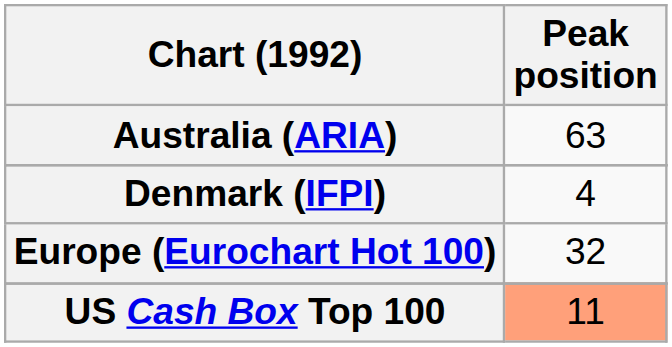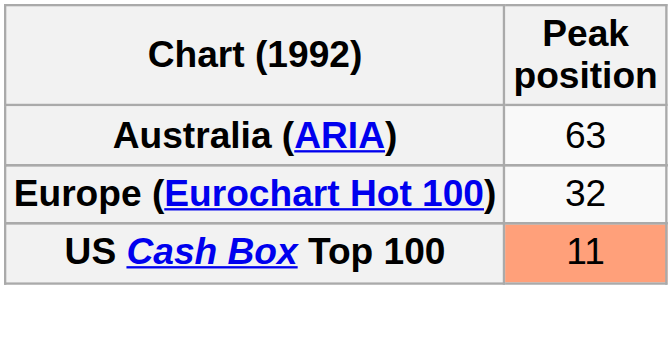 <table class="wikitable sortable plainrowheaders" style="text-align:center">
 <tr>
 <th>Chart (1992)</th>
 <th>Peak<br>position</th>
 </tr>
 <tr>
 <th scope="row">Australia (<a href='#'>ARIA</a>)</th>
 <td>63</td>
 </tr>
 <tr>
 </tr>
 <tr>
 </tr>
 <tr>
-</tr>
-<tr>
-<th scope="row">Denmark (<a href='#'>IFPI</a>)</th>
-<td>4</td>
 </tr>
 <tr>
 <th scope="row">Europe (<a href='#'>Eurochart Hot 100</a>)</th>
 <td>32</td>
 </tr>
 <tr>
 </tr>
 <tr>
 </tr>
 <tr>
 </tr>
 <tr>
 </tr>
 <tr>
 </tr>
 <tr>
 </tr>
 <tr>
 </tr>
 <tr>
 </tr>
 <tr>
 <th scope="row">US <em><a href='#'>Cash Box</a></em> Top 100</th>
 <td style="background: lightsalmon;">11</td>
 </tr>
 </table>
